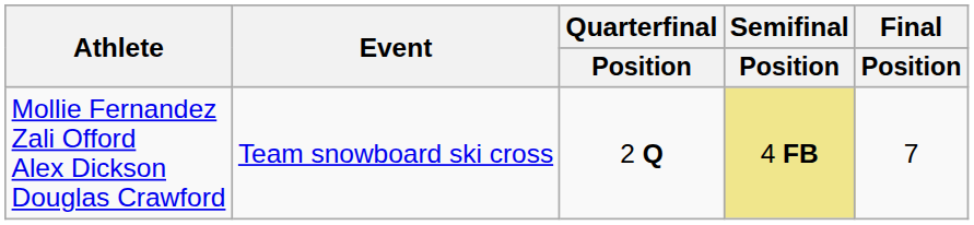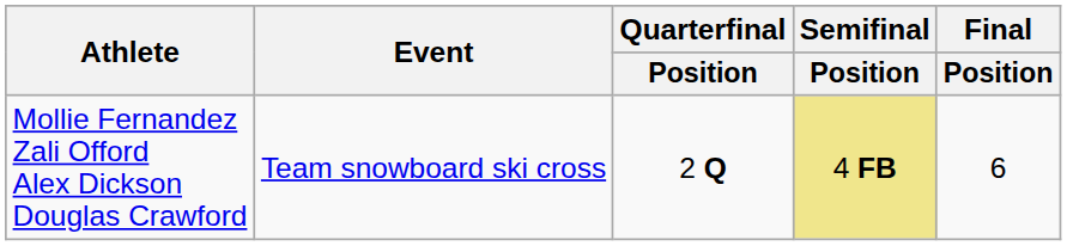 <table class="wikitable" style="font-size:90%">
 <tr>
 <th rowspan="2">Athlete</th>
 <th rowspan="2">Event</th>
 <th>Quarterfinal</th>
 <th>Semifinal</th>
 <th>Final</th>
 </tr>
 <tr style="font-size:95%">
 <th>Position</th>
 <th>Position</th>
 <th>Position</th>
 </tr>
 <tr align=center>
 <td align=left><a href='#'>Mollie Fernandez</a><br><a href='#'>Zali Offord</a><br><a href='#'>Alex Dickson</a><br><a href='#'>Douglas Crawford</a></td>
 <td align=left><a href='#'>Team snowboard ski cross</a></td>
 <td>2 <strong>Q</strong></td>
 <td style="background: khaki;">4 <strong>FB</strong></td>
-<td>7</td>
+<td>6</td>
 </tr>
 </table>
